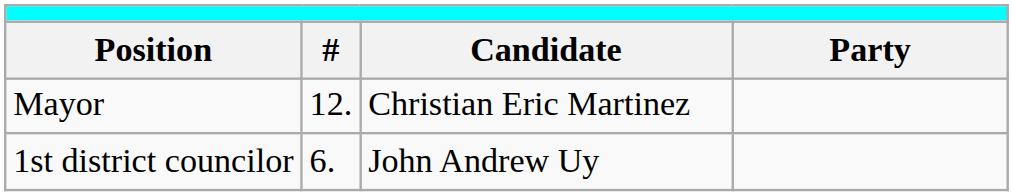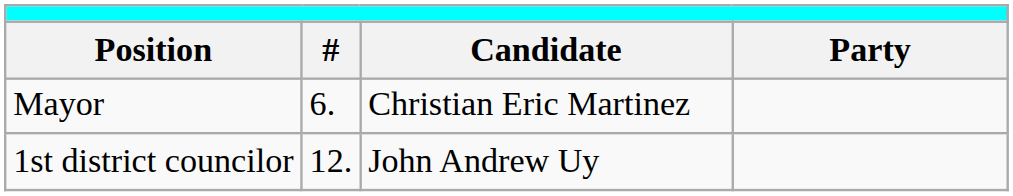 <table class="wikitable" style="font-size:90%">
 <tr>
 <td colspan="5" bgcolor="#00FFFF"></td>
 </tr>
 <tr>
 <th>Position</th>
 <th>#</th>
 <th width=150px>Candidate</th>
 <th colspan="2" width="110px">Party</th>
 </tr>
 <tr>
 <td>Mayor</td>
-<td>12.</td>
+<td>6.</td>
 <td>Christian Eric Martinez</td>
 <td></td>
 </tr>
 <tr>
 <td>1st district councilor</td>
-<td>6.</td>
+<td>12.</td>
 <td>John Andrew Uy</td>
 <td></td>
 </tr>
 </table>
